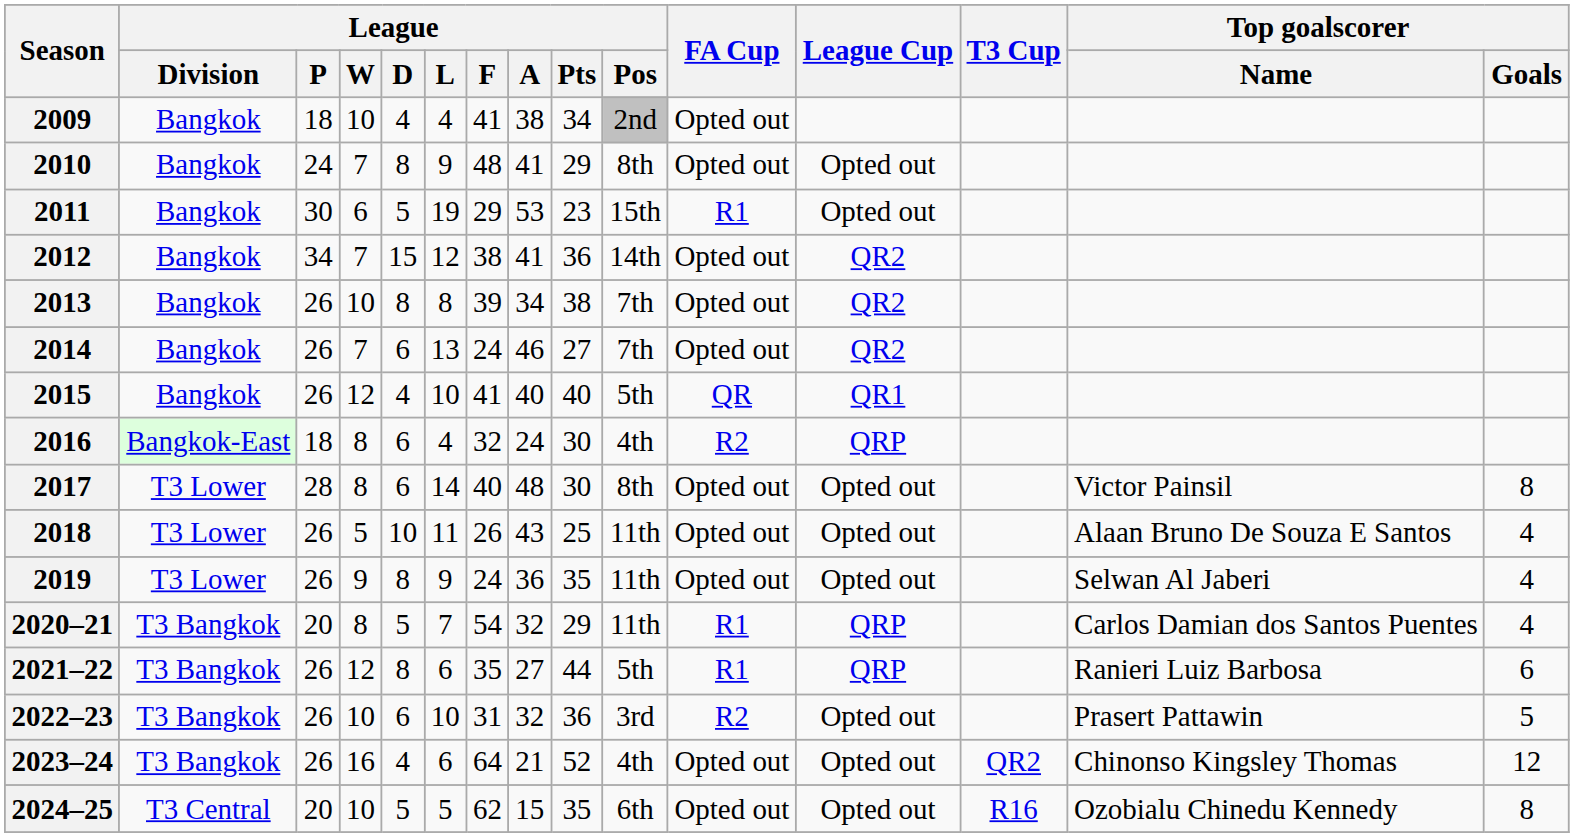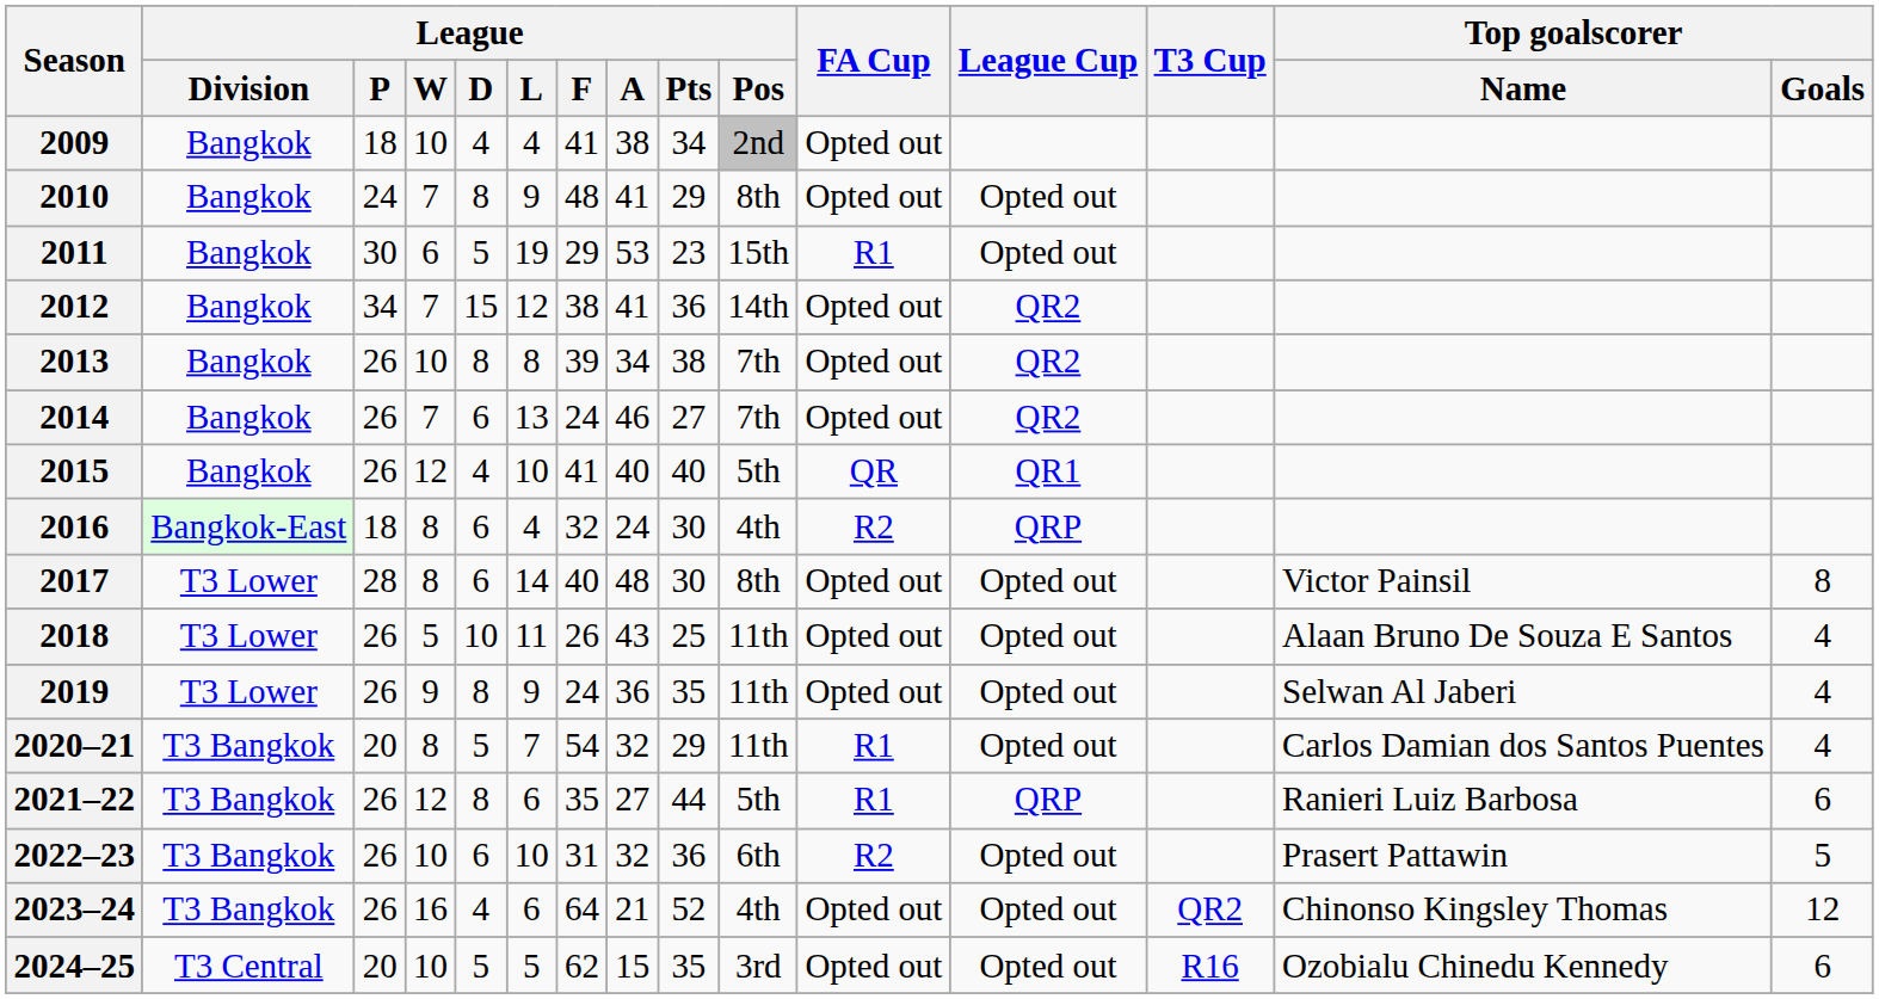 <table class="wikitable" style="text-align: center">
 <tr>
 <th rowspan=2>Season</th>
 <th colspan=9>League</th>
 <th rowspan=2><a href='#'>FA Cup</a></th>
 <th rowspan=2><a href='#'>League Cup</a></th>
 <th rowspan=2><a href='#'>T3 Cup</a></th>
 <th colspan=2>Top goalscorer</th>
 </tr>
 <tr>
 <th>Division</th>
 <th>P</th>
 <th>W</th>
 <th>D</th>
 <th>L</th>
 <th>F</th>
 <th>A</th>
 <th>Pts</th>
 <th>Pos</th>
 <th>Name</th>
 <th>Goals</th>
 </tr>
 <tr>
 <th>2009</th>
 <td><a href='#'>Bangkok</a></td>
 <td>18</td>
 <td>10</td>
 <td>4</td>
 <td>4</td>
 <td>41</td>
 <td>38</td>
 <td>34</td>
 <td bgcolor=silver>2nd</td>
 <td>Opted out</td>
 <td></td>
 <td></td>
 <td></td>
 <td></td>
 </tr>
 <tr>
 <th>2010</th>
 <td><a href='#'>Bangkok</a></td>
 <td>24</td>
 <td>7</td>
 <td>8</td>
 <td>9</td>
 <td>48</td>
 <td>41</td>
 <td>29</td>
 <td>8th</td>
 <td>Opted out</td>
 <td>Opted out</td>
 <td></td>
 <td></td>
 <td></td>
 </tr>
 <tr>
 <th>2011</th>
 <td><a href='#'>Bangkok</a></td>
 <td>30</td>
 <td>6</td>
 <td>5</td>
 <td>19</td>
 <td>29</td>
 <td>53</td>
 <td>23</td>
 <td>15th</td>
 <td><a href='#'>R1</a></td>
 <td>Opted out</td>
 <td></td>
 <td></td>
 <td></td>
 </tr>
 <tr>
 <th>2012</th>
 <td><a href='#'>Bangkok</a></td>
 <td>34</td>
 <td>7</td>
 <td>15</td>
 <td>12</td>
 <td>38</td>
 <td>41</td>
 <td>36</td>
 <td>14th</td>
 <td>Opted out</td>
 <td><a href='#'>QR2</a></td>
 <td></td>
 <td></td>
 <td></td>
 </tr>
 <tr>
 <th>2013</th>
 <td><a href='#'>Bangkok</a></td>
 <td>26</td>
 <td>10</td>
 <td>8</td>
 <td>8</td>
 <td>39</td>
 <td>34</td>
 <td>38</td>
 <td>7th</td>
 <td>Opted out</td>
 <td><a href='#'>QR2</a></td>
 <td></td>
 <td></td>
 <td></td>
 </tr>
 <tr>
 <th>2014</th>
 <td><a href='#'>Bangkok</a></td>
 <td>26</td>
 <td>7</td>
 <td>6</td>
 <td>13</td>
 <td>24</td>
 <td>46</td>
 <td>27</td>
 <td>7th</td>
 <td>Opted out</td>
 <td><a href='#'>QR2</a></td>
 <td></td>
 <td></td>
 <td></td>
 </tr>
 <tr>
 <th>2015</th>
 <td><a href='#'>Bangkok</a></td>
 <td>26</td>
 <td>12</td>
 <td>4</td>
 <td>10</td>
 <td>41</td>
 <td>40</td>
 <td>40</td>
 <td>5th</td>
 <td><a href='#'>QR</a></td>
 <td><a href='#'>QR1</a></td>
 <td></td>
 <td></td>
 <td></td>
 </tr>
 <tr>
 <th>2016</th>
 <td bgcolor="#DDFFDD"><a href='#'>Bangkok-East</a></td>
 <td>18</td>
 <td>8</td>
 <td>6</td>
 <td>4</td>
 <td>32</td>
 <td>24</td>
 <td>30</td>
 <td>4th</td>
 <td><a href='#'>R2</a></td>
 <td><a href='#'>QRP</a></td>
 <td></td>
 <td></td>
 <td></td>
 </tr>
 <tr>
 <th>2017</th>
 <td><a href='#'>T3 Lower</a></td>
 <td>28</td>
 <td>8</td>
 <td>6</td>
 <td>14</td>
 <td>40</td>
 <td>48</td>
 <td>30</td>
 <td>8th</td>
 <td>Opted out</td>
 <td>Opted out</td>
 <td></td>
 <td align=left> Victor Painsil</td>
 <td>8</td>
 </tr>
 <tr>
 <th>2018</th>
 <td><a href='#'>T3 Lower</a></td>
 <td>26</td>
 <td>5</td>
 <td>10</td>
 <td>11</td>
 <td>26</td>
 <td>43</td>
 <td>25</td>
 <td>11th</td>
 <td>Opted out</td>
 <td>Opted out</td>
 <td></td>
 <td align=left> Alaan Bruno De Souza E Santos</td>
 <td>4</td>
 </tr>
 <tr>
 <th>2019</th>
 <td><a href='#'>T3 Lower</a></td>
 <td>26</td>
 <td>9</td>
 <td>8</td>
 <td>9</td>
 <td>24</td>
 <td>36</td>
 <td>35</td>
 <td>11th</td>
 <td>Opted out</td>
 <td>Opted out</td>
 <td></td>
 <td align="left"> Selwan Al Jaberi</td>
 <td>4</td>
 </tr>
 <tr>
 <th>2020–21</th>
 <td><a href='#'>T3 Bangkok</a></td>
 <td>20</td>
 <td>8</td>
 <td>5</td>
 <td>7</td>
 <td>54</td>
 <td>32</td>
 <td>29</td>
 <td>11th</td>
 <td><a href='#'>R1</a></td>
-<td><a href='#'>QRP</a></td>
+<td>Opted out</td>
 <td></td>
 <td align=left>Carlos Damian dos Santos Puentes</td>
 <td>4</td>
 </tr>
 <tr>
 <th>2021–22</th>
 <td><a href='#'>T3 Bangkok</a></td>
 <td>26</td>
 <td>12</td>
 <td>8</td>
 <td>6</td>
 <td>35</td>
 <td>27</td>
 <td>44</td>
 <td>5th</td>
 <td><a href='#'>R1</a></td>
 <td><a href='#'>QRP</a></td>
 <td></td>
 <td align="left"> Ranieri Luiz Barbosa</td>
 <td>6</td>
 </tr>
 <tr>
 <th>2022–23</th>
 <td><a href='#'>T3 Bangkok</a></td>
 <td>26</td>
 <td>10</td>
 <td>6</td>
 <td>10</td>
 <td>31</td>
 <td>32</td>
 <td>36</td>
-<td>3rd</td>
+<td>6th</td>
 <td><a href='#'>R2</a></td>
 <td>Opted out</td>
 <td></td>
 <td align="left"> Prasert Pattawin</td>
 <td>5</td>
 </tr>
 <tr>
 <th>2023–24</th>
 <td><a href='#'>T3 Bangkok</a></td>
 <td>26</td>
 <td>16</td>
 <td>4</td>
 <td>6</td>
 <td>64</td>
 <td>21</td>
 <td>52</td>
 <td>4th</td>
 <td>Opted out</td>
 <td>Opted out</td>
 <td><a href='#'>QR2</a></td>
 <td align="left"> Chinonso Kingsley Thomas</td>
 <td>12</td>
 </tr>
 <tr>
 <th>2024–25</th>
 <td><a href='#'>T3 Central</a></td>
 <td>20</td>
 <td>10</td>
 <td>5</td>
 <td>5</td>
 <td>62</td>
 <td>15</td>
 <td>35</td>
-<td>6th</td>
+<td>3rd</td>
 <td>Opted out</td>
 <td>Opted out</td>
 <td><a href='#'>R16</a></td>
 <td align="left"> Ozobialu Chinedu Kennedy</td>
-<td>8</td>
+<td>6</td>
 </tr>
 </table>
